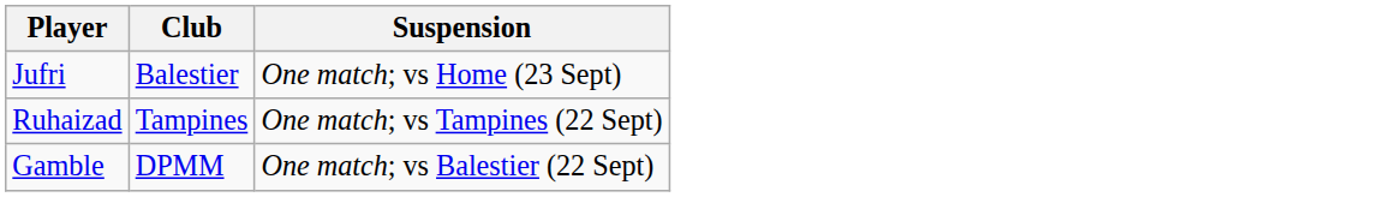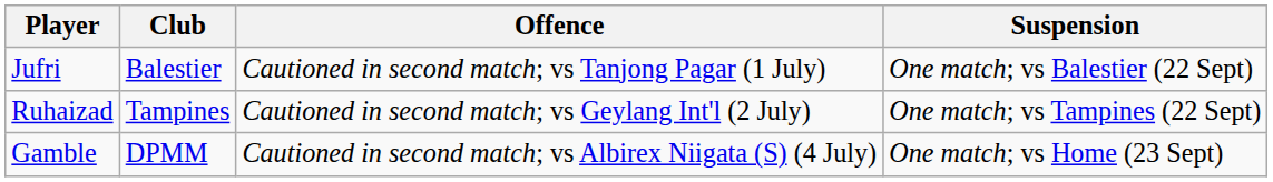 <table class="wikitable sortable" style="text-align:left;">
 <tr>
 <th>Player</th>
 <th>Club</th>
+<th>Offence</th>
 <th>Suspension</th>
 </tr>
 <tr>
 <td><a href='#'>Jufri</a></td>
 <td><a href='#'>Balestier</a></td>
-<td> <em>One match</em>; vs <a href='#'>Home</a> (23 Sept)</td>
+<td> <em>Cautioned in second match</em>; vs <a href='#'>Tanjong Pagar</a> (1 July)</td>
+<td> <em>One match</em>; vs <a href='#'>Balestier</a> (22 Sept)</td>
 </tr>
 <tr>
 <td><a href='#'>Ruhaizad</a></td>
 <td><a href='#'>Tampines</a></td>
+<td> <em>Cautioned in second match</em>; vs <a href='#'>Geylang Int'l</a> (2 July)</td>
 <td> <em>One match</em>; vs <a href='#'>Tampines</a> (22 Sept)</td>
 </tr>
 <tr>
 <td> <a href='#'>Gamble</a></td>
 <td><a href='#'>DPMM</a></td>
-<td> <em>One match</em>; vs <a href='#'>Balestier</a> (22 Sept)</td>
+<td> <em>Cautioned in second match</em>; vs <a href='#'>Albirex Niigata (S)</a> (4 July)</td>
+<td> <em>One match</em>; vs <a href='#'>Home</a> (23 Sept)</td>
 </tr>
 </table>
